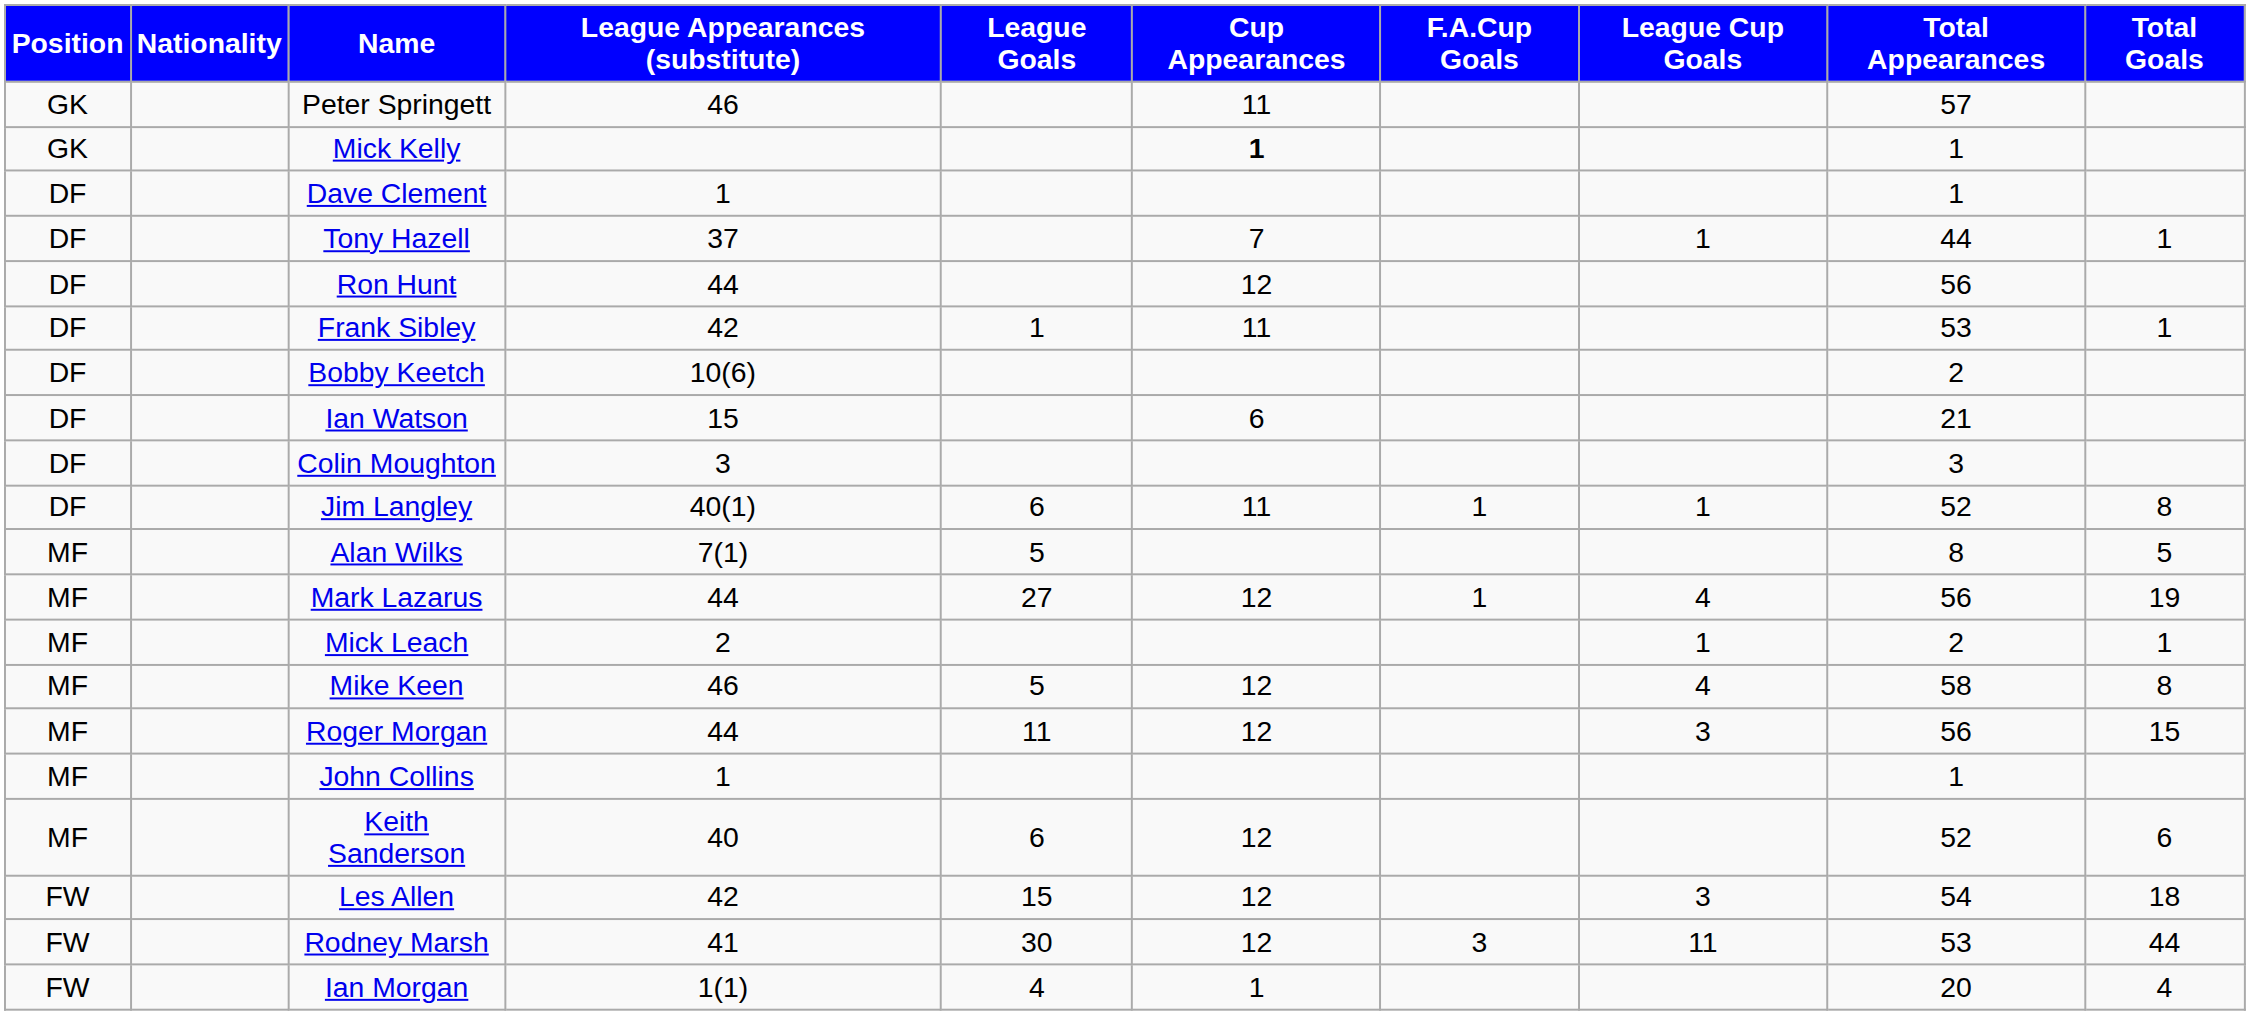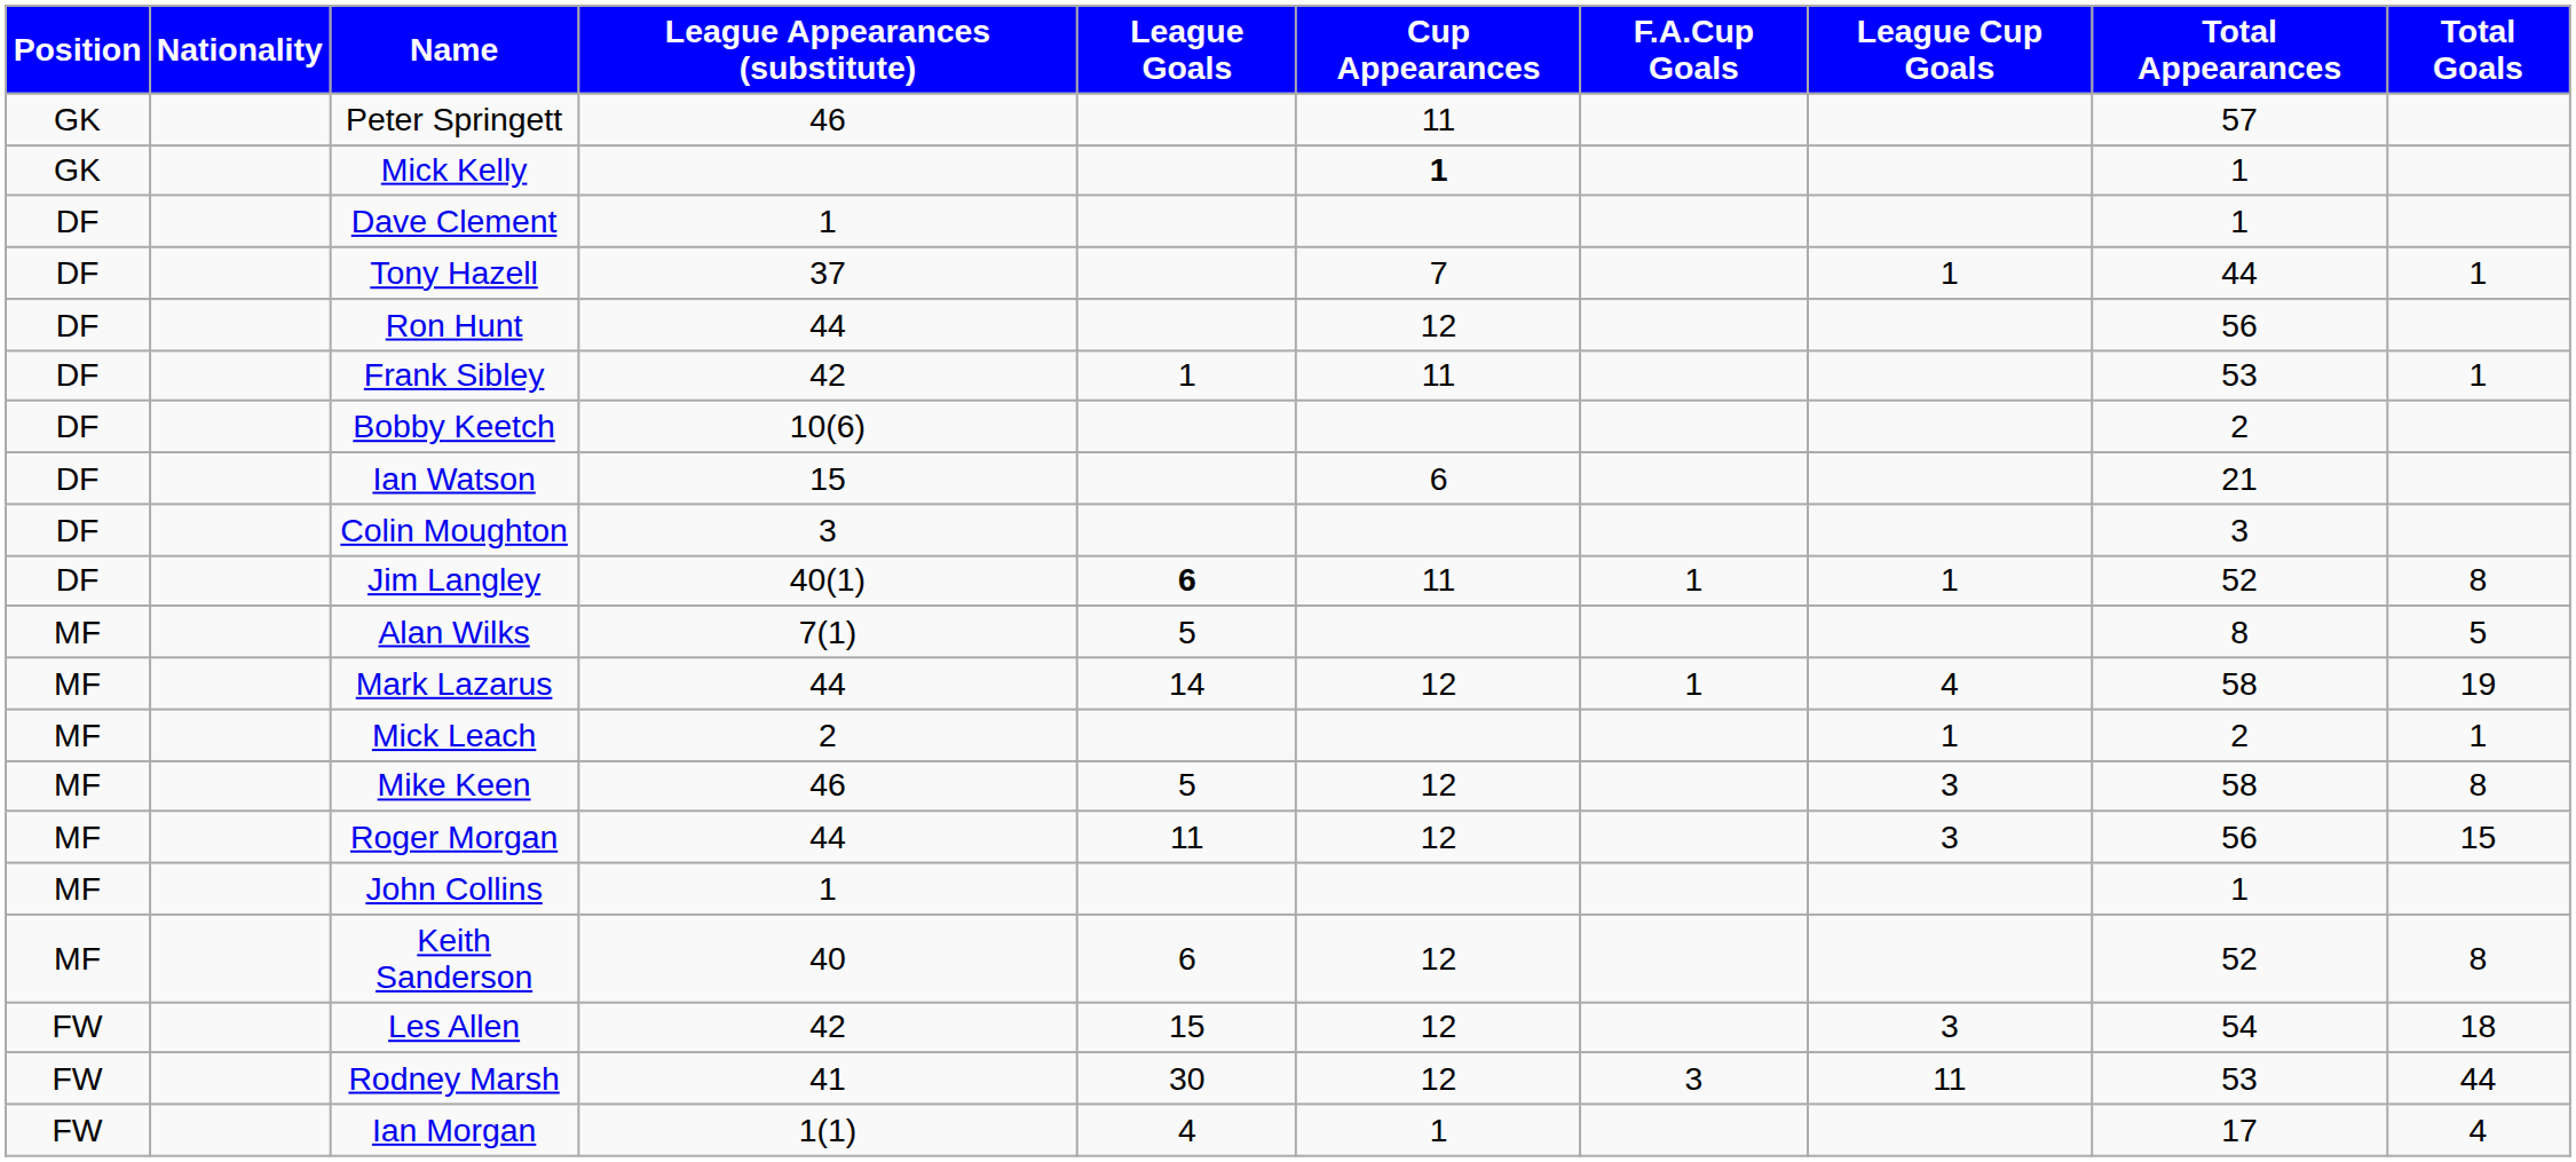 <table class="wikitable" style="text-align:center; font-size:90%; width:90%;">
 <tr>
 <th style="background:#0000FF; color:#FFFFFF; text-align:center;">Position</th>
 <th style="background:#0000FF; color:#FFFFFF; text-align:center;">Nationality</th>
 <th style="background:#0000FF; color:#FFFFFF; text-align:center;"><strong>Name</strong></th>
 <th style="background:#0000FF; color:#FFFFFF; text-align:center;">League Appearances (substitute)</th>
 <th style="background:#0000FF; color:#FFFFFF; text-align:center;">League Goals</th>
 <th style="background:#0000FF; color:#FFFFFF; text-align:center;">Cup Appearances</th>
 <th style="background:#0000FF; color:#FFFFFF; text-align:center;">F.A.Cup Goals</th>
 <th style="background:#0000FF; color:#FFFFFF; text-align:center;">League Cup Goals</th>
 <th style="background:#0000FF; color:#FFFFFF; text-align:center;">Total Appearances</th>
 <th style="background:#0000FF; color:#FFFFFF; text-align:center;">Total Goals</th>
 </tr>
 <tr>
 <td>GK</td>
 <td></td>
 <td>Peter Springett</td>
 <td>46</td>
 <td></td>
 <td>11</td>
 <td></td>
 <td></td>
 <td>57</td>
 <td></td>
 </tr>
 <tr>
 <td>GK</td>
 <td></td>
 <td><a href='#'>Mick Kelly</a></td>
 <td></td>
 <td></td>
 <td><strong>1</strong></td>
 <td></td>
 <td></td>
 <td>1</td>
 <td></td>
 </tr>
 <tr>
 <td>DF</td>
 <td></td>
 <td><a href='#'>Dave Clement</a></td>
 <td>1</td>
 <td></td>
 <td></td>
 <td></td>
 <td></td>
 <td>1</td>
 <td></td>
 </tr>
 <tr>
 <td>DF</td>
 <td></td>
 <td><a href='#'>Tony Hazell</a></td>
 <td>37</td>
 <td></td>
 <td>7</td>
 <td></td>
 <td>1</td>
 <td>44</td>
 <td>1</td>
 </tr>
 <tr>
 <td>DF</td>
 <td></td>
 <td><a href='#'>Ron Hunt</a></td>
 <td>44</td>
 <td></td>
 <td>12</td>
 <td></td>
 <td></td>
 <td>56</td>
 <td></td>
 </tr>
 <tr>
 <td>DF</td>
 <td></td>
 <td><a href='#'>Frank Sibley</a></td>
 <td>42</td>
 <td>1</td>
 <td>11</td>
 <td></td>
 <td></td>
 <td>53</td>
 <td>1</td>
 </tr>
 <tr>
 <td>DF</td>
 <td></td>
 <td><a href='#'>Bobby Keetch</a></td>
 <td>10(6)</td>
 <td></td>
 <td></td>
 <td></td>
 <td></td>
 <td>2</td>
 <td></td>
 </tr>
 <tr>
 <td>DF</td>
 <td></td>
 <td><a href='#'>Ian Watson</a></td>
 <td>15</td>
 <td></td>
 <td>6</td>
 <td></td>
 <td></td>
 <td>21</td>
 <td></td>
 </tr>
 <tr>
 <td>DF</td>
 <td></td>
 <td><a href='#'>Colin Moughton</a></td>
 <td>3</td>
 <td></td>
 <td></td>
 <td></td>
 <td></td>
 <td>3</td>
 <td></td>
 </tr>
 <tr>
 <td>DF</td>
 <td></td>
 <td><a href='#'>Jim Langley</a></td>
 <td>40(1)</td>
-<td>6</td>
+<td><strong>6</strong></td>
 <td>11</td>
 <td>1</td>
 <td>1</td>
 <td>52</td>
 <td>8</td>
 </tr>
 <tr>
 <td>MF</td>
 <td></td>
 <td><a href='#'>Alan Wilks</a></td>
 <td>7(1)</td>
 <td>5</td>
 <td></td>
 <td></td>
 <td></td>
 <td>8</td>
 <td>5</td>
 </tr>
 <tr>
 <td>MF</td>
 <td></td>
 <td><a href='#'>Mark Lazarus</a></td>
 <td>44</td>
-<td>27</td>
+<td>14</td>
 <td>12</td>
 <td>1</td>
 <td>4</td>
-<td>56</td>
+<td>58</td>
 <td>19</td>
 </tr>
 <tr>
 <td>MF</td>
 <td></td>
 <td><a href='#'>Mick Leach</a></td>
 <td>2</td>
 <td></td>
 <td></td>
 <td></td>
 <td>1</td>
 <td>2</td>
 <td>1</td>
 </tr>
 <tr>
 <td>MF</td>
 <td></td>
 <td><a href='#'>Mike Keen</a></td>
 <td>46</td>
 <td>5</td>
 <td>12</td>
 <td></td>
-<td>4</td>
+<td>3</td>
 <td>58</td>
 <td>8</td>
 </tr>
 <tr>
 <td>MF</td>
 <td></td>
 <td><a href='#'>Roger Morgan</a></td>
 <td>44</td>
 <td>11</td>
 <td>12</td>
 <td></td>
 <td>3</td>
 <td>56</td>
 <td>15</td>
 </tr>
 <tr>
 <td>MF</td>
 <td></td>
 <td><a href='#'>John Collins</a></td>
 <td>1</td>
 <td></td>
 <td></td>
 <td></td>
 <td></td>
 <td>1</td>
 <td></td>
 </tr>
 <tr>
 <td>MF</td>
 <td></td>
 <td><a href='#'>Keith Sanderson</a></td>
 <td>40</td>
 <td>6</td>
 <td>12</td>
 <td></td>
 <td></td>
 <td>52</td>
-<td>6</td>
+<td>8</td>
 </tr>
 <tr>
 <td>FW</td>
 <td></td>
 <td><a href='#'>Les Allen</a></td>
 <td>42</td>
 <td>15</td>
 <td>12</td>
 <td></td>
 <td>3</td>
 <td>54</td>
 <td>18</td>
 </tr>
 <tr>
 <td>FW</td>
 <td></td>
 <td><a href='#'>Rodney Marsh</a></td>
 <td>41</td>
 <td>30</td>
 <td>12</td>
 <td>3</td>
 <td>11</td>
 <td>53</td>
 <td>44</td>
 </tr>
 <tr>
 <td>FW</td>
 <td></td>
 <td><a href='#'>Ian Morgan</a></td>
 <td>1(1)</td>
 <td>4</td>
 <td>1</td>
 <td></td>
 <td></td>
-<td>20</td>
+<td>17</td>
 <td>4</td>
 </tr>
 </table>
